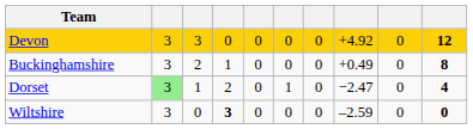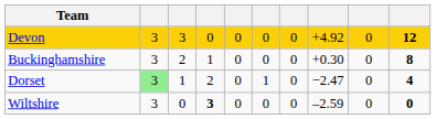 <table class="wikitable" style="text-align:center">
 <tr>
 <th width="150">Team</th>
 <th width="25"></th>
 <th width="25"></th>
 <th width="25"></th>
 <th width="25"></th>
 <th width="25"></th>
 <th width="25"></th>
 <th width="40"></th>
 <th width="40"></th>
 <th width="40"></th>
 </tr>
 <tr style="background:#fbd009">
 <td style="text-align:left"><a href='#'>Devon</a></td>
 <td>3</td>
 <td>3</td>
 <td>0</td>
 <td>0</td>
 <td>0</td>
 <td>0</td>
 <td>+4.92</td>
 <td>0</td>
 <td><strong>12</strong></td>
 </tr>
 <tr>
 <td style="text-align:left"><a href='#'>Buckinghamshire</a></td>
 <td>3</td>
 <td>2</td>
 <td>1</td>
 <td>0</td>
 <td>0</td>
 <td>0</td>
-<td>+0.49</td>
+<td>+0.30</td>
 <td>0</td>
 <td><strong>8</strong></td>
 </tr>
 <tr>
 <td style="text-align:left"><a href='#'>Dorset</a></td>
 <td style="background: lightgreen;">3</td>
 <td>1</td>
 <td>2</td>
 <td>0</td>
 <td>1</td>
 <td>0</td>
 <td>−2.47</td>
 <td>0</td>
 <td><strong>4</strong></td>
 </tr>
 <tr>
 <td style="text-align:left"><a href='#'>Wiltshire</a></td>
 <td>3</td>
 <td>0</td>
 <td><strong>3</strong></td>
 <td>0</td>
 <td>0</td>
 <td>0</td>
 <td>–2.59</td>
 <td>0</td>
 <td><strong>0</strong></td>
 </tr>
 </table>
